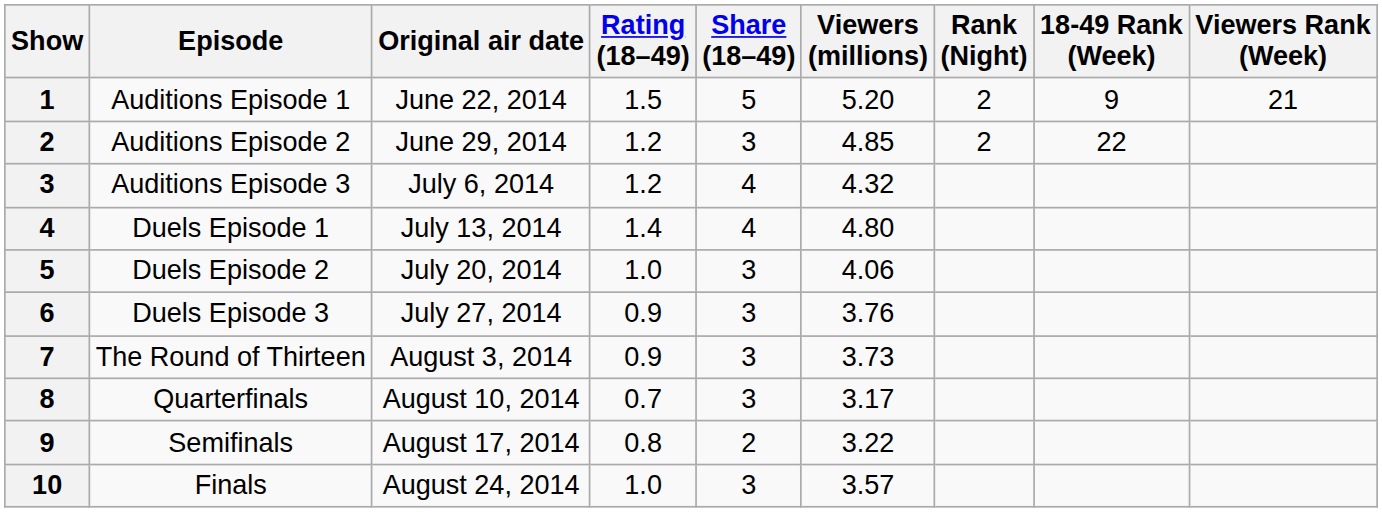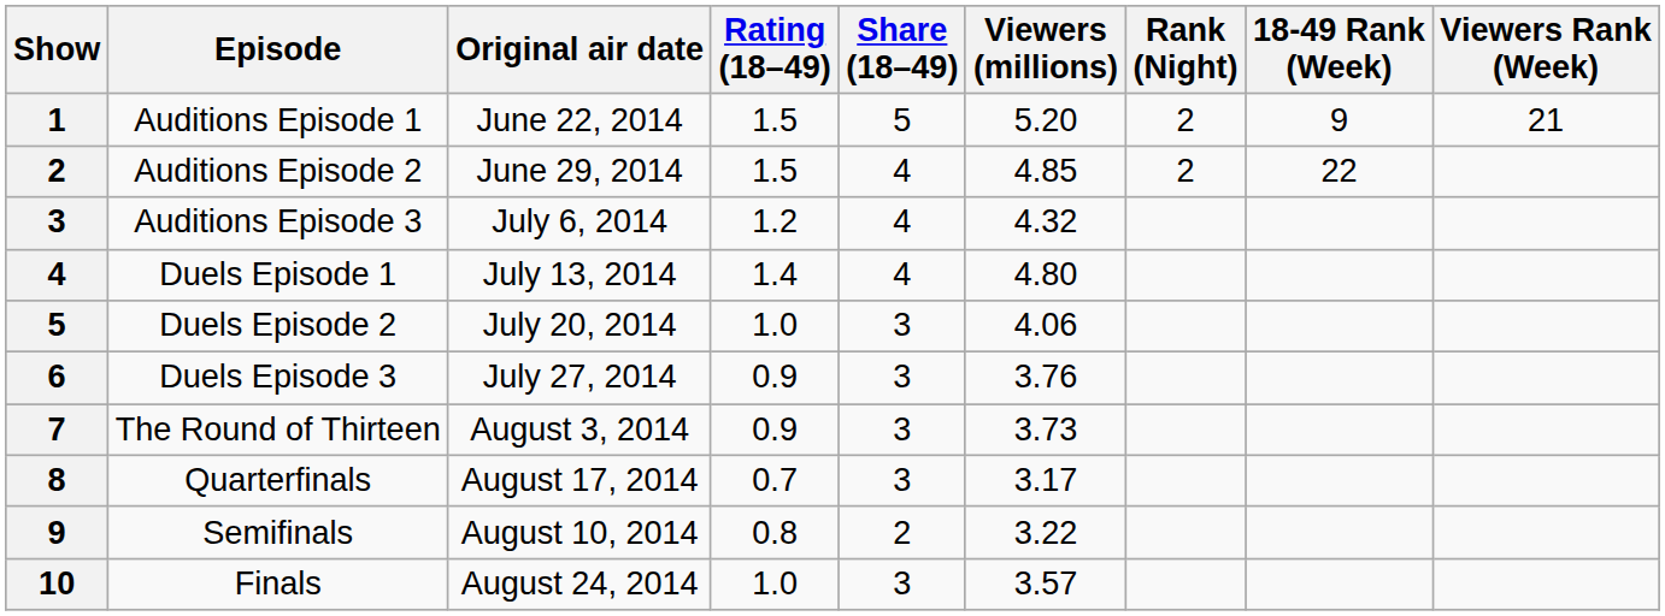 <table class="wikitable" style="text-align:center">
 <tr>
 <th>Show</th>
 <th>Episode</th>
 <th>Original air date</th>
 <th><a href='#'>Rating</a><br>(18–49)</th>
 <th><a href='#'>Share</a><br>(18–49)</th>
 <th>Viewers<br>(millions)</th>
 <th>Rank<br>(Night)</th>
 <th>18-49 Rank<br>(Week)</th>
 <th>Viewers Rank<br>(Week)</th>
 </tr>
 <tr>
 <th>1</th>
 <td style="text-align:center;">Auditions Episode 1</td>
 <td>June 22, 2014</td>
 <td>1.5</td>
 <td>5</td>
 <td>5.20</td>
 <td>2</td>
 <td>9</td>
 <td>21</td>
 </tr>
 <tr>
 <th>2</th>
 <td style="text-align:center;">Auditions Episode 2</td>
 <td>June 29, 2014</td>
-<td>1.2</td>
-<td>3</td>
+<td>1.5</td>
+<td>4</td>
 <td>4.85</td>
 <td>2</td>
 <td>22</td>
 <td></td>
 </tr>
 <tr>
 <th>3</th>
 <td style="text-align:center;">Auditions Episode 3</td>
 <td>July 6, 2014</td>
 <td>1.2</td>
 <td>4</td>
 <td>4.32</td>
 <td></td>
 <td></td>
 <td></td>
 </tr>
 <tr>
 <th>4</th>
 <td style="text-align:center;">Duels Episode 1</td>
 <td>July 13, 2014</td>
 <td>1.4</td>
 <td>4</td>
 <td>4.80</td>
 <td></td>
 <td></td>
 <td></td>
 </tr>
 <tr>
 <th>5</th>
 <td style="text-align:center;">Duels Episode 2</td>
 <td>July 20, 2014</td>
 <td>1.0</td>
 <td>3</td>
 <td>4.06</td>
 <td></td>
 <td></td>
 <td></td>
 </tr>
 <tr>
 <th>6</th>
 <td style="text-align:center;">Duels Episode 3</td>
 <td>July 27, 2014</td>
 <td>0.9</td>
 <td>3</td>
 <td>3.76</td>
 <td></td>
 <td></td>
 <td></td>
 </tr>
 <tr>
 <th>7</th>
 <td style="text-align:center;">The Round of Thirteen</td>
 <td>August 3, 2014</td>
 <td>0.9</td>
 <td>3</td>
 <td>3.73</td>
 <td></td>
 <td></td>
 <td></td>
 </tr>
 <tr>
 <th>8</th>
 <td style="text-align:center;">Quarterfinals</td>
-<td>August 10, 2014</td>
+<td>August 17, 2014</td>
 <td>0.7</td>
 <td>3</td>
 <td>3.17</td>
 <td></td>
 <td></td>
 <td></td>
 </tr>
 <tr>
 <th>9</th>
 <td style="text-align:center;">Semifinals</td>
-<td>August 17, 2014</td>
+<td>August 10, 2014</td>
 <td>0.8</td>
 <td>2</td>
 <td>3.22</td>
 <td></td>
 <td></td>
 <td></td>
 </tr>
 <tr>
 <th>10</th>
 <td style="text-align:center;">Finals</td>
 <td>August 24, 2014</td>
 <td>1.0</td>
 <td>3</td>
 <td>3.57</td>
 <td></td>
 <td></td>
 <td></td>
 </tr>
 </table>
